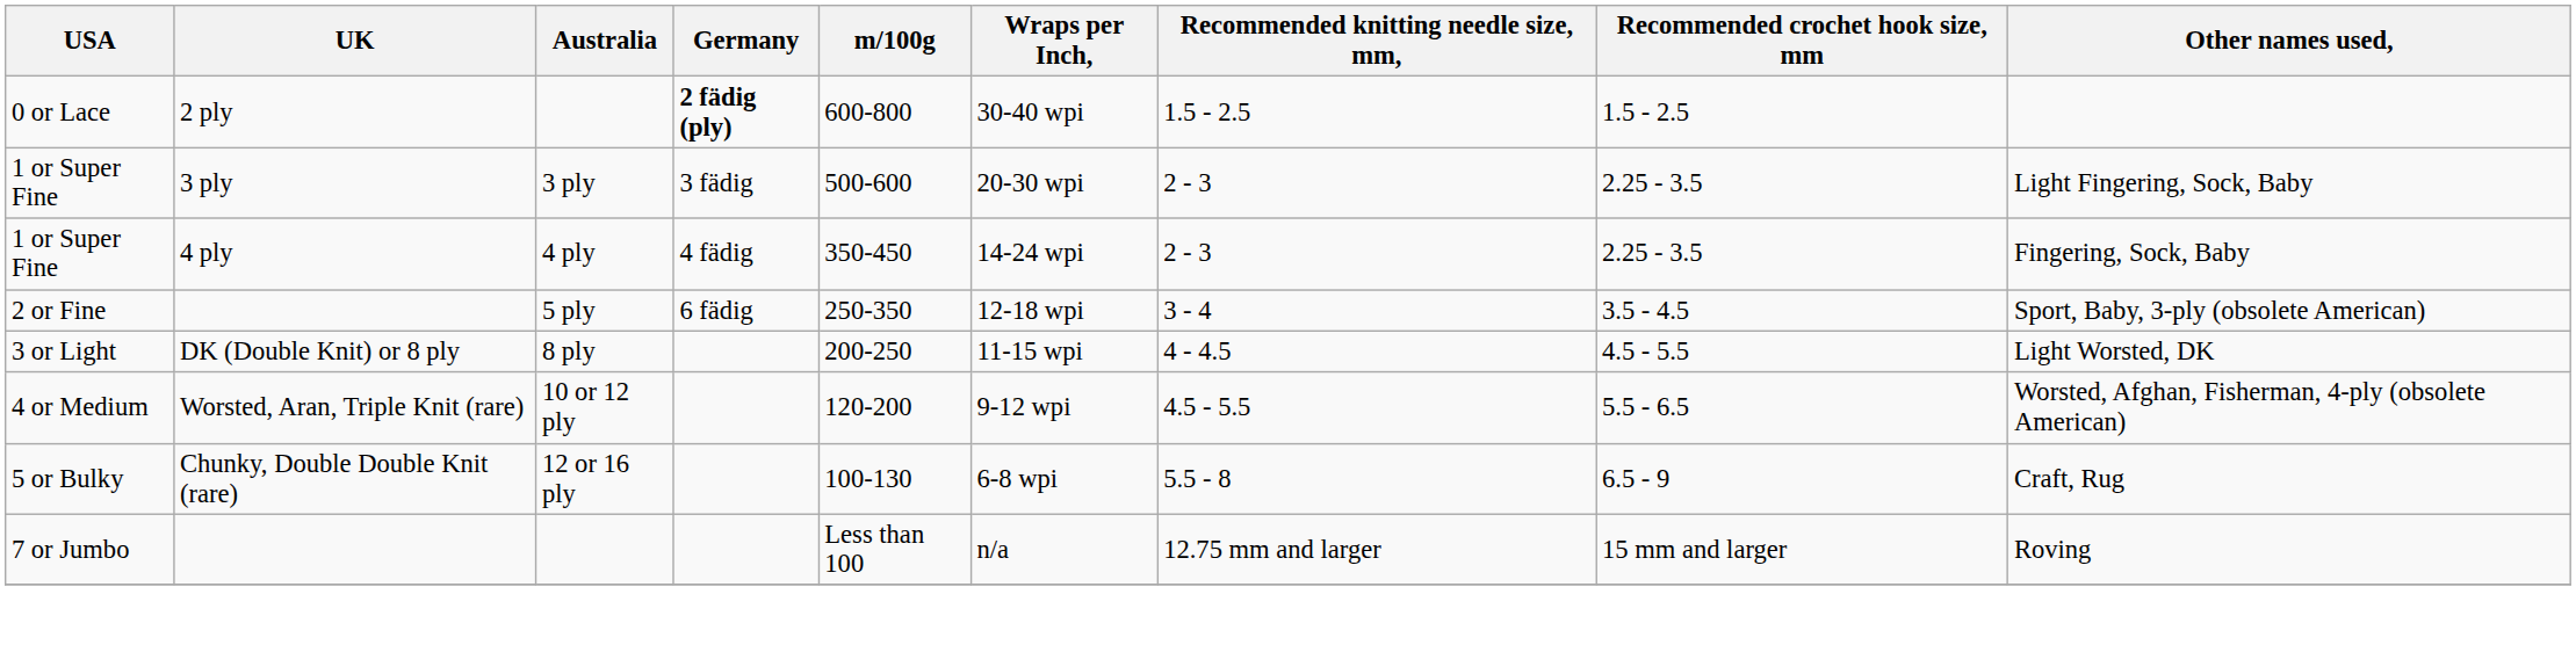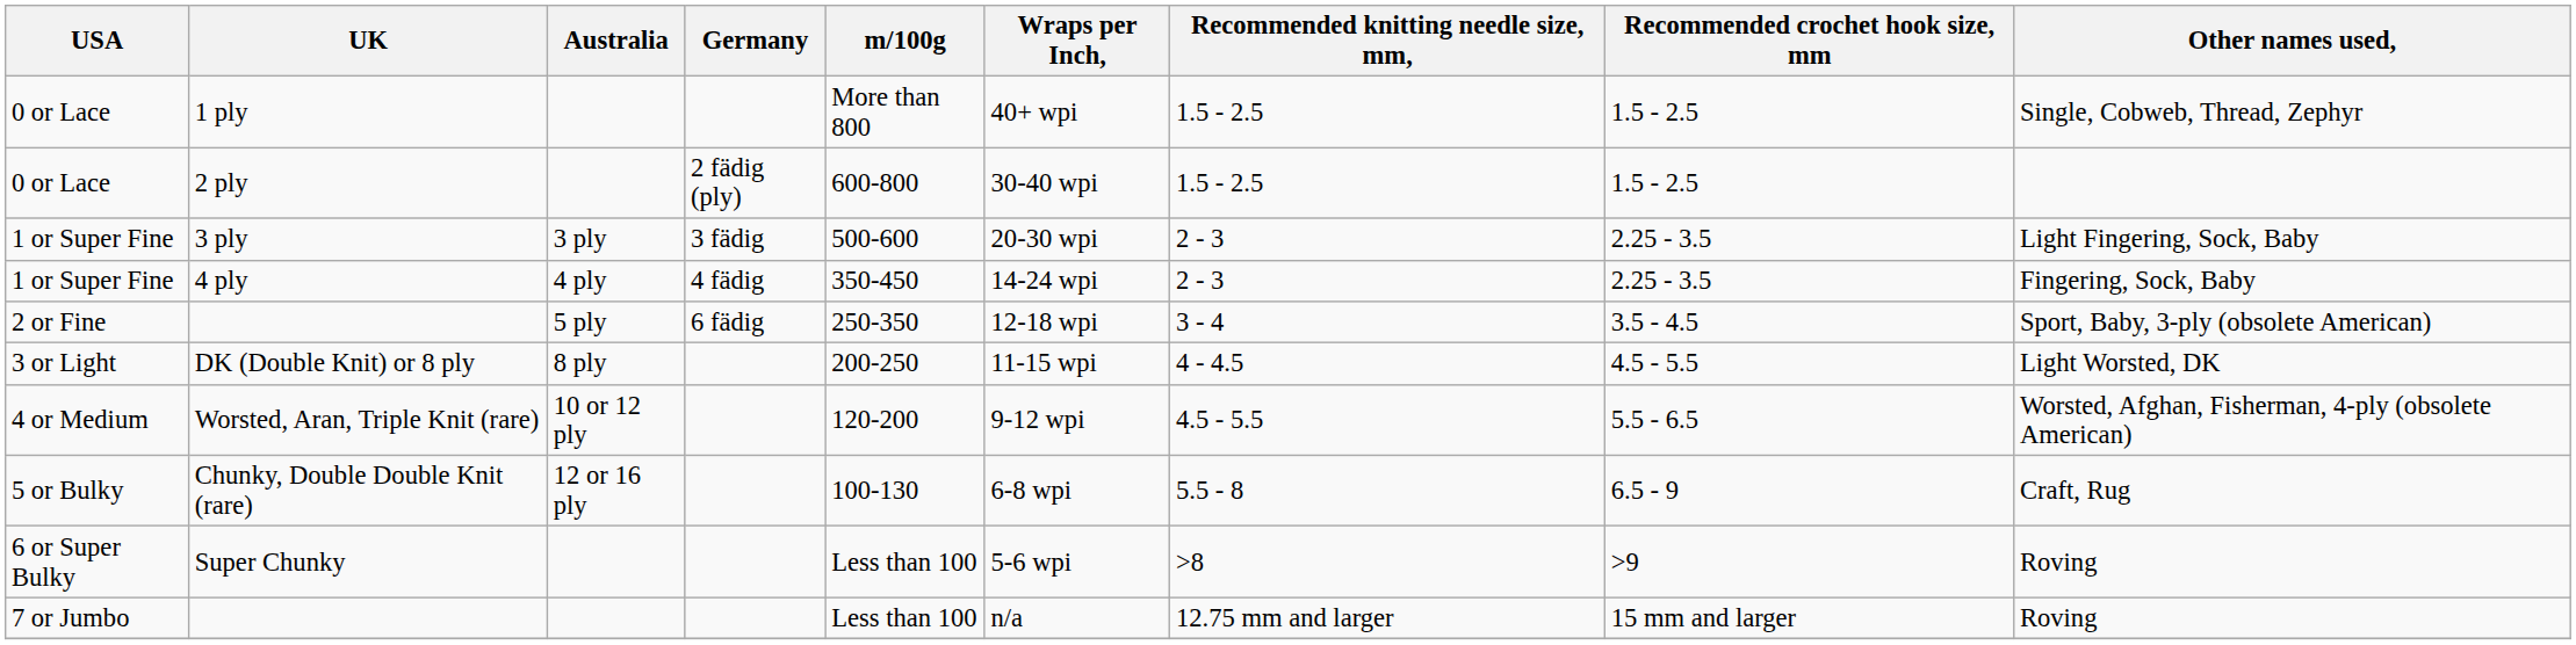 <table class="wikitable" border="1">
 <tr>
 <th>USA </th>
 <th>UK </th>
 <th>Australia </th>
 <th>Germany </th>
 <th>m/100g </th>
 <th>Wraps per Inch,</th>
 <th>Recommended knitting needle size, mm,</th>
 <th>Recommended crochet hook size, mm </th>
 <th>Other names used,</th>
 </tr>
 <tr>
 <td>0 or Lace</td>
+<td>1 ply</td>
+<td></td>
+<td></td>
+<td>More than 800</td>
+<td>40+ wpi</td>
+<td>1.5 - 2.5</td>
+<td>1.5 - 2.5</td>
+<td>Single, Cobweb, Thread, Zephyr</td>
+</tr>
+<tr>
+<td>0 or Lace</td>
 <td>2 ply</td>
 <td></td>
-<td><strong>2 fädig (ply)</strong></td>
+<td>2 fädig (ply)</td>
 <td>600-800</td>
 <td>30-40 wpi</td>
 <td>1.5 - 2.5</td>
 <td>1.5 - 2.5</td>
 <td></td>
 </tr>
 <tr>
 <td>1 or Super Fine</td>
 <td>3 ply</td>
 <td>3 ply</td>
 <td>3 fädig</td>
 <td>500-600</td>
 <td>20-30 wpi</td>
 <td>2 - 3</td>
 <td>2.25 - 3.5</td>
 <td>Light Fingering, Sock, Baby</td>
 </tr>
 <tr>
 <td>1 or Super Fine</td>
 <td>4 ply</td>
 <td>4 ply</td>
 <td>4 fädig</td>
 <td>350-450</td>
 <td>14-24 wpi</td>
 <td>2 - 3</td>
 <td>2.25 - 3.5</td>
 <td>Fingering, Sock, Baby</td>
 </tr>
 <tr>
 <td>2 or Fine</td>
 <td></td>
 <td>5 ply</td>
 <td>6 fädig</td>
 <td>250-350</td>
 <td>12-18 wpi</td>
 <td>3 - 4</td>
 <td>3.5 - 4.5</td>
 <td>Sport, Baby, 3-ply (obsolete American)</td>
 </tr>
 <tr>
 <td>3 or Light</td>
 <td>DK (Double Knit) or 8 ply</td>
 <td>8 ply</td>
 <td></td>
 <td>200-250</td>
 <td>11-15 wpi</td>
 <td>4 - 4.5</td>
 <td>4.5 - 5.5</td>
 <td>Light Worsted, DK</td>
 </tr>
 <tr>
 <td>4 or Medium</td>
 <td>Worsted, Aran, Triple Knit (rare)</td>
 <td>10 or 12 ply</td>
 <td></td>
 <td>120-200</td>
 <td>9-12 wpi</td>
 <td>4.5 - 5.5</td>
 <td>5.5 - 6.5</td>
 <td>Worsted, Afghan, Fisherman, 4-ply (obsolete American)</td>
 </tr>
 <tr>
 <td>5 or Bulky</td>
 <td>Chunky, Double Double Knit (rare)</td>
 <td>12 or 16 ply</td>
 <td></td>
 <td>100-130</td>
 <td>6-8 wpi</td>
 <td>5.5 - 8</td>
 <td>6.5 - 9</td>
 <td>Craft, Rug</td>
 </tr>
 <tr>
+<td>6 or Super Bulky</td>
+<td>Super Chunky</td>
+<td></td>
+<td></td>
+<td>Less than 100</td>
+<td>5-6 wpi</td>
+<td>>8</td>
+<td>>9</td>
+<td>Roving</td>
+</tr>
+<tr>
 <td>7 or Jumbo</td>
 <td></td>
 <td></td>
 <td></td>
 <td>Less than 100</td>
 <td>n/a</td>
 <td>12.75 mm and larger</td>
 <td>15 mm and larger</td>
 <td>Roving</td>
 </tr>
 <tr>
 </tr>
 </table>
